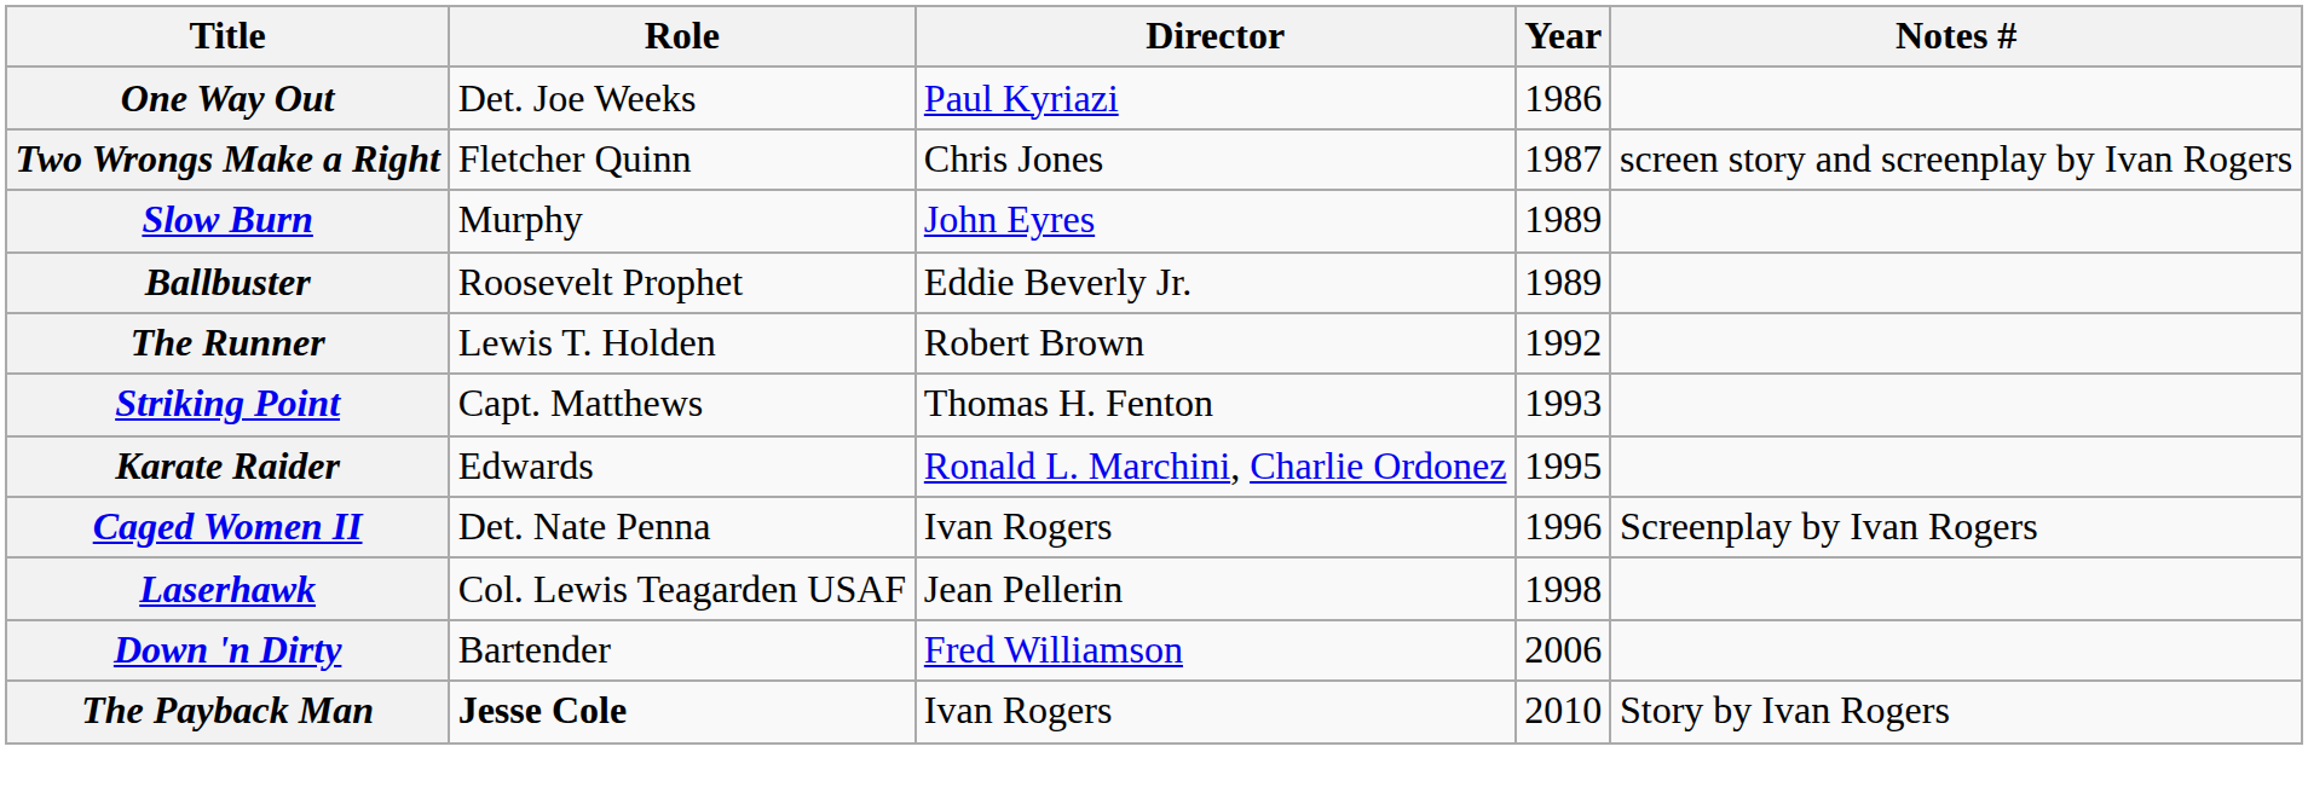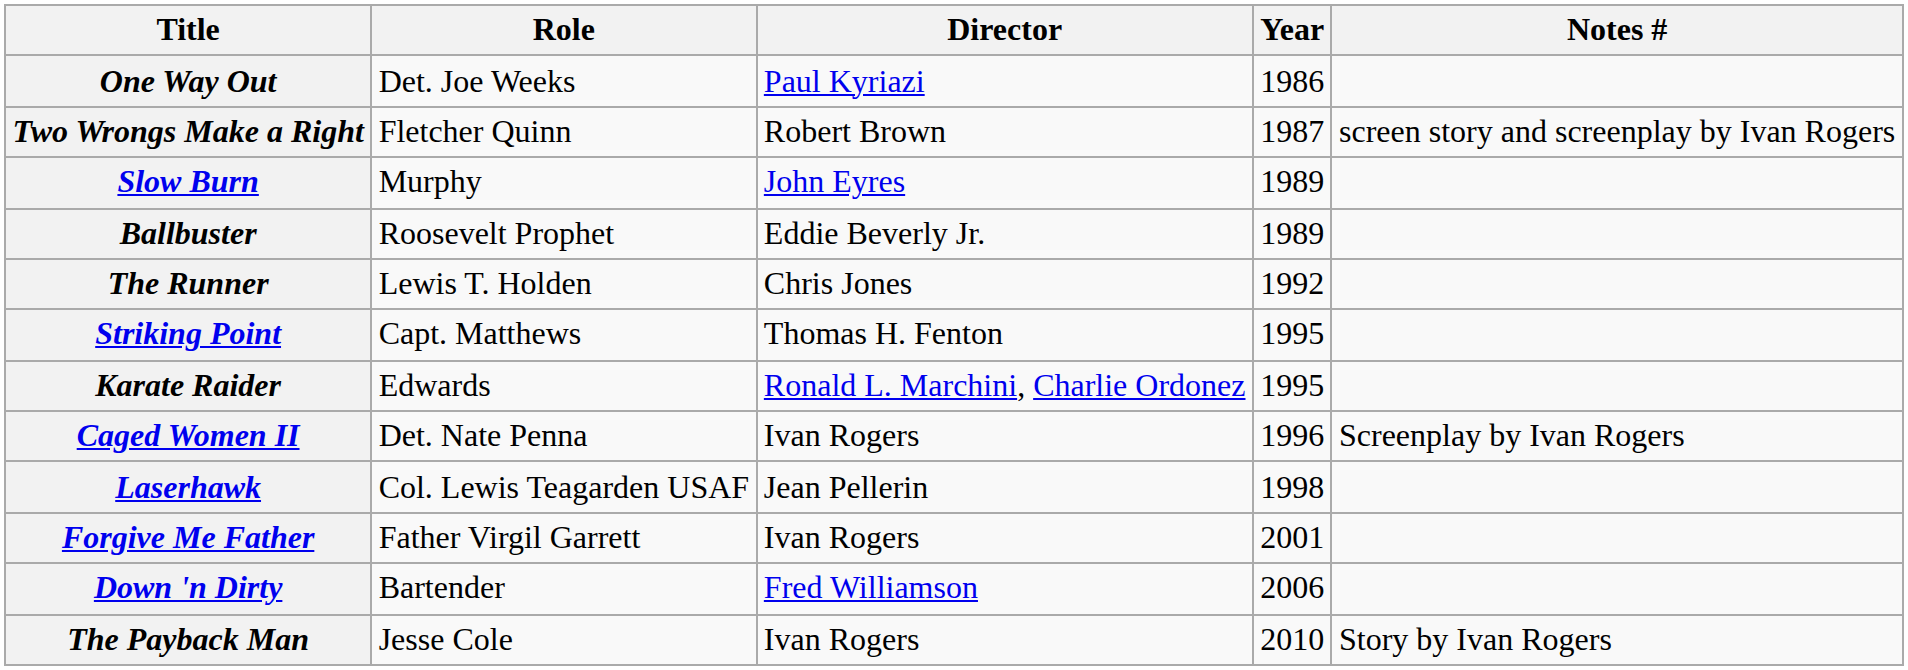 <table class="wikitable plainrowheaders sortable">
 <tr>
 <th scope="col">Title</th>
 <th scope="col">Role</th>
 <th scope="col">Director</th>
 <th scope="col">Year</th>
 <th scope="col" class="unsortable">Notes #</th>
 </tr>
 <tr>
 <th scope="row"><em>One Way Out</em></th>
 <td>Det. Joe Weeks</td>
 <td><a href='#'>Paul Kyriazi</a></td>
 <td>1986</td>
 <td></td>
 </tr>
 <tr>
 <th scope="row"><em>Two Wrongs Make a Right</em></th>
 <td>Fletcher Quinn</td>
-<td>Chris Jones</td>
+<td>Robert Brown</td>
 <td>1987</td>
 <td>screen story and screenplay by  Ivan Rogers</td>
 </tr>
 <tr>
 <th scope="row"><em><a href='#'>Slow Burn</a></em></th>
 <td>Murphy</td>
 <td><a href='#'>John Eyres</a></td>
 <td>1989</td>
 <td></td>
 </tr>
 <tr>
 <th scope="row"><em>Ballbuster</em></th>
 <td>Roosevelt Prophet</td>
 <td>Eddie Beverly Jr.</td>
 <td>1989</td>
 <td></td>
 </tr>
 <tr>
 <th scope="row"><em>The Runner</em></th>
 <td>Lewis T. Holden</td>
-<td>Robert Brown</td>
+<td>Chris Jones</td>
 <td>1992</td>
 <td></td>
 </tr>
 <tr>
 <th scope="row"><em><a href='#'>Striking Point</a></em></th>
 <td>Capt. Matthews</td>
 <td>Thomas H. Fenton</td>
-<td>1993</td>
+<td>1995</td>
 <td></td>
 </tr>
 <tr>
 <th scope="row"><em>Karate Raider</em></th>
 <td>Edwards</td>
 <td><a href='#'>Ronald L. Marchini</a>, <a href='#'>Charlie Ordonez</a></td>
 <td>1995</td>
 <td></td>
 </tr>
 <tr>
 <th scope="row"><em><a href='#'>Caged Women II </a></em></th>
 <td>Det. Nate Penna</td>
 <td>Ivan Rogers</td>
 <td>1996</td>
 <td>Screenplay by Ivan Rogers</td>
 </tr>
 <tr>
 <th scope="row"><em><a href='#'>Laserhawk </a></em></th>
 <td>Col. Lewis Teagarden USAF</td>
 <td>Jean Pellerin</td>
 <td>1998</td>
 <td></td>
 </tr>
 <tr>
+<th scope="row"><em><a href='#'>Forgive Me Father</a></em></th>
+<td>Father Virgil Garrett</td>
+<td>Ivan Rogers</td>
+<td>2001</td>
+<td></td>
+</tr>
+<tr>
 <th scope="row"><em><a href='#'>Down 'n Dirty</a></em></th>
 <td>Bartender</td>
 <td><a href='#'>Fred Williamson</a></td>
 <td>2006</td>
 <td></td>
 </tr>
 <tr>
 <th scope="row"><em>The Payback Man</em></th>
-<td><strong>Jesse Cole</strong></td>
+<td>Jesse Cole</td>
 <td>Ivan Rogers</td>
 <td>2010</td>
 <td>Story by Ivan Rogers</td>
 </tr>
 <tr>
 </tr>
 </table>
